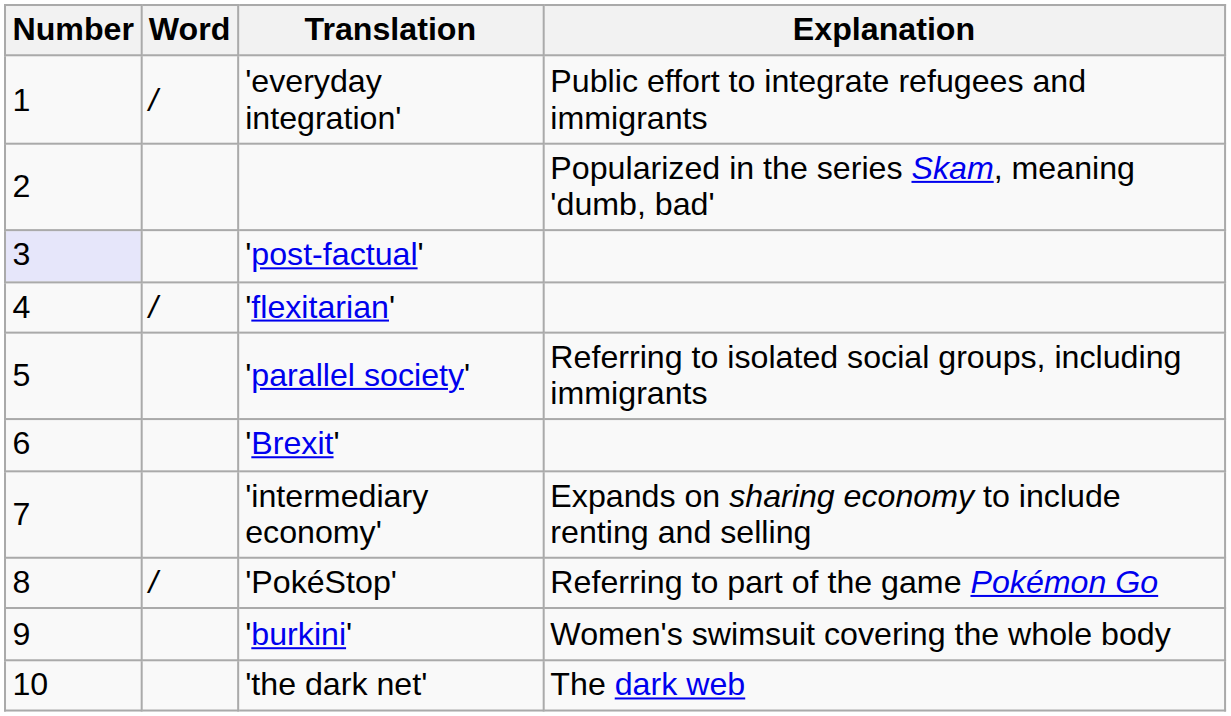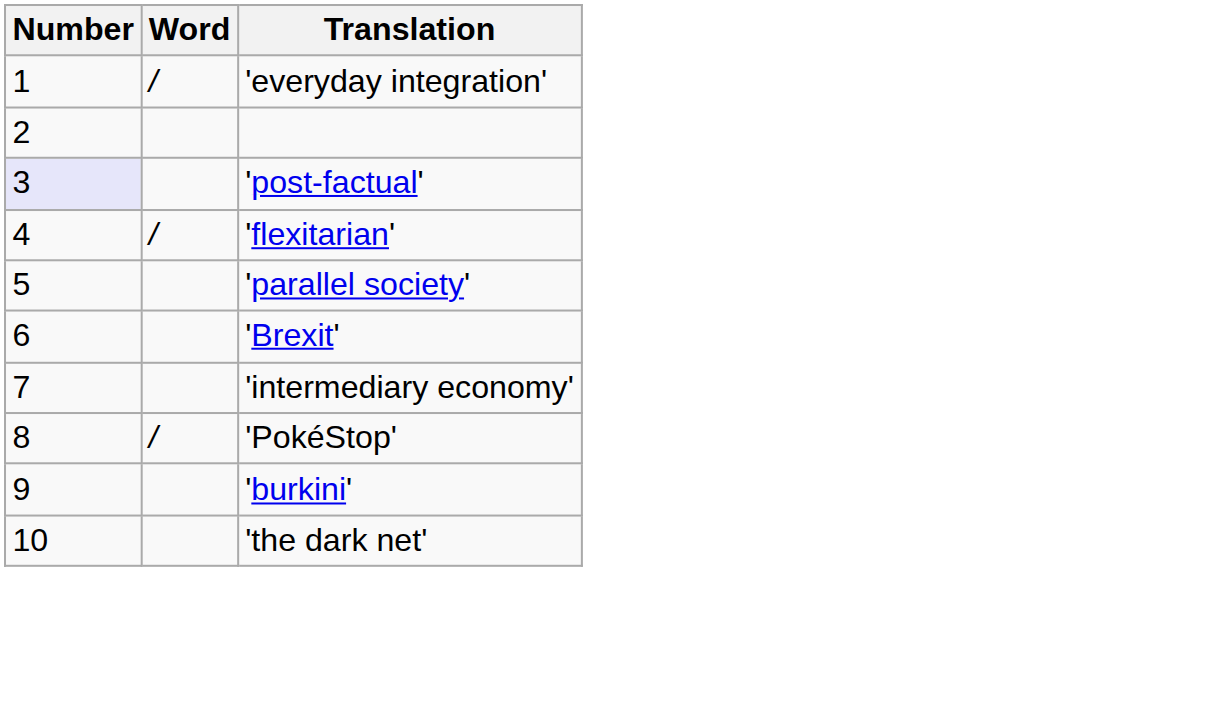 <table class="wikitable">
 <tr>
 <th>Number</th>
 <th>Word</th>
 <th>Translation</th>
-<th>Explanation</th>
 </tr>
 <tr>
 <td>1</td>
 <td><em>/</em></td>
 <td>'everyday integration'</td>
-<td>Public effort to integrate refugees and immigrants</td>
 </tr>
 <tr>
 <td>2</td>
 <td></td>
 <td></td>
-<td>Popularized in the series <em><a href='#'>Skam</a></em>, meaning 'dumb, bad'</td>
 </tr>
 <tr>
 <td style="background: lavender;">3</td>
 <td></td>
 <td>'<a href='#'>post-factual</a>'</td>
-<td></td>
 </tr>
 <tr>
 <td>4</td>
 <td><em>/</em></td>
 <td>'<a href='#'>flexitarian</a>'</td>
-<td></td>
 </tr>
 <tr>
 <td>5</td>
 <td></td>
 <td>'<a href='#'>parallel society</a>'</td>
-<td>Referring to isolated social groups, including immigrants</td>
 </tr>
 <tr>
 <td>6</td>
 <td></td>
 <td>'<a href='#'>Brexit</a>'</td>
-<td></td>
 </tr>
 <tr>
 <td>7</td>
 <td></td>
 <td>'intermediary economy'</td>
-<td>Expands on <em>sharing economy</em> to include renting and selling</td>
 </tr>
 <tr>
 <td>8</td>
 <td><em>/</em></td>
 <td>'PokéStop'</td>
-<td>Referring to part of the game <em><a href='#'>Pokémon Go</a></em></td>
 </tr>
 <tr>
 <td>9</td>
 <td></td>
 <td>'<a href='#'>burkini</a>'</td>
-<td>Women's swimsuit covering the whole body</td>
 </tr>
 <tr>
 <td>10</td>
 <td></td>
 <td>'the dark net'</td>
-<td>The <a href='#'>dark web</a></td>
 </tr>
 </table>
